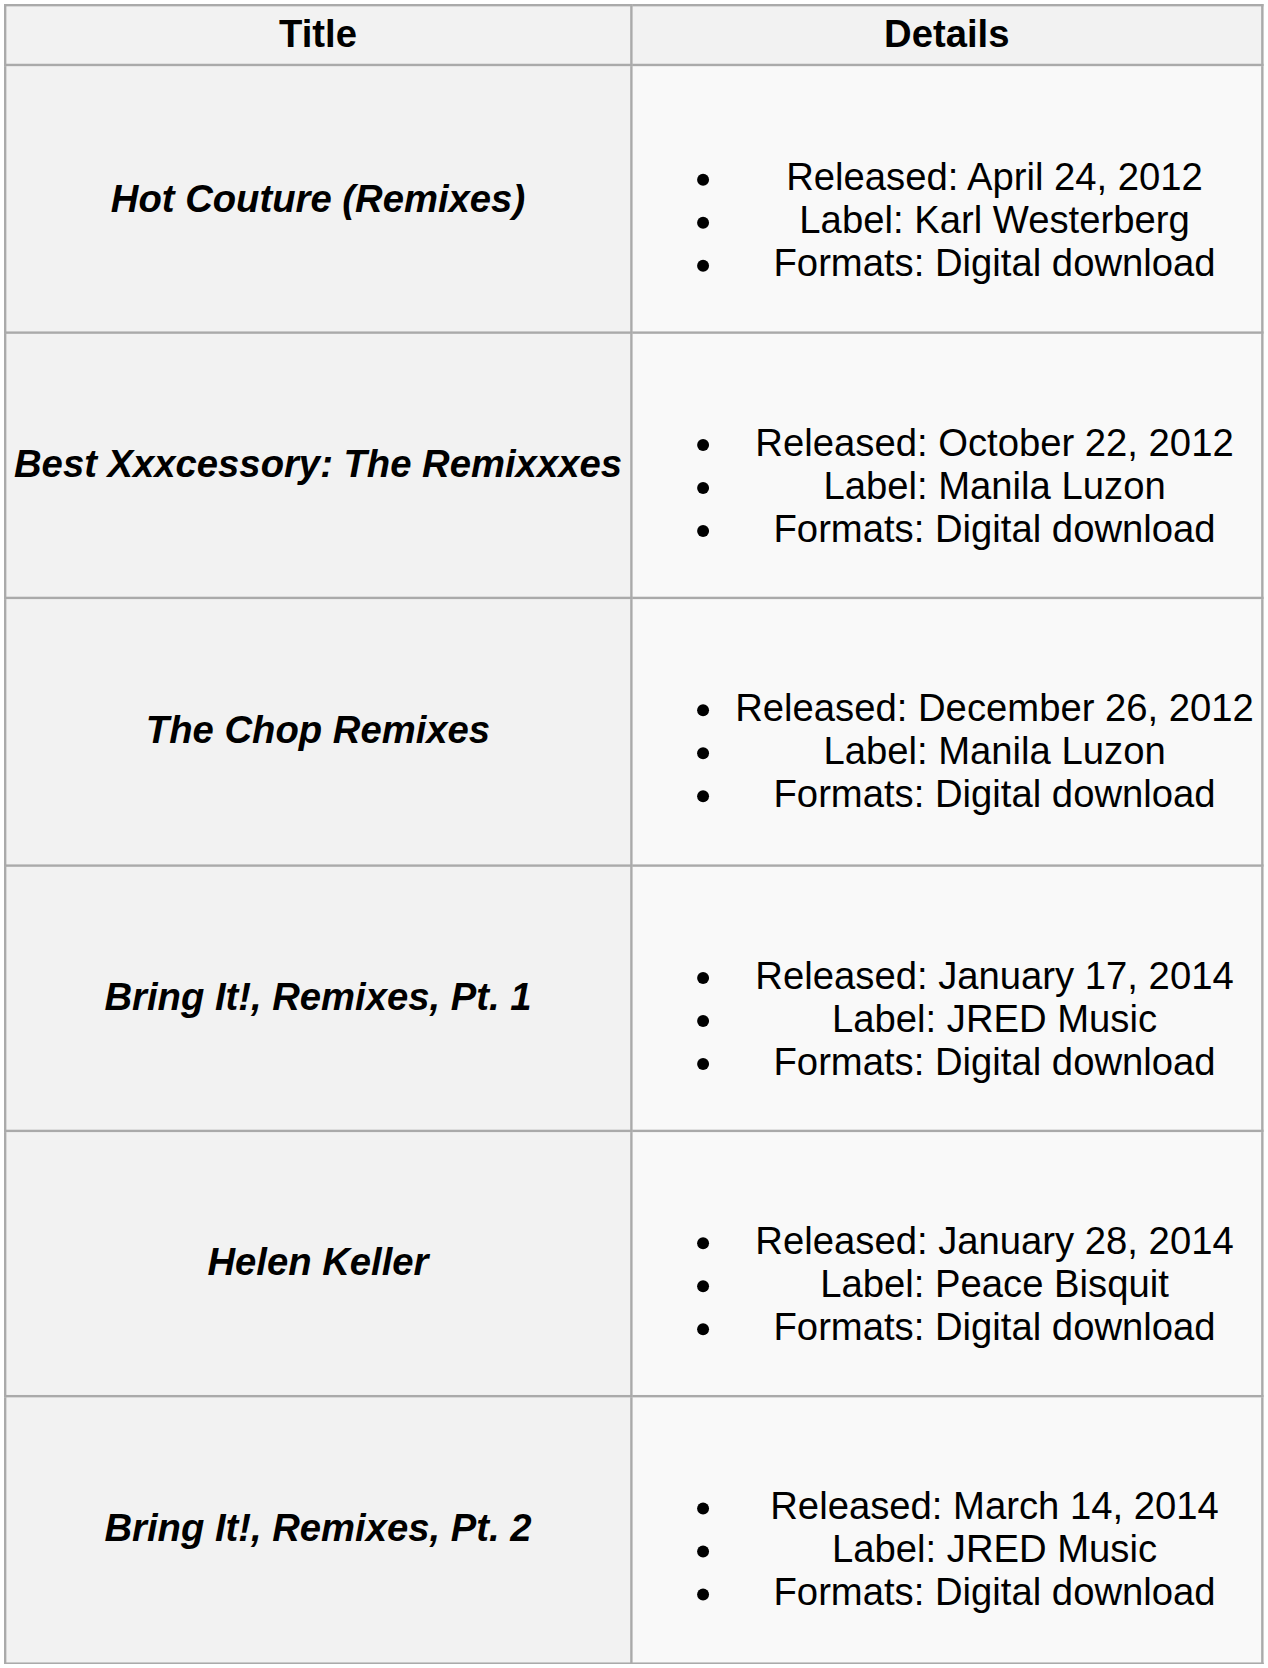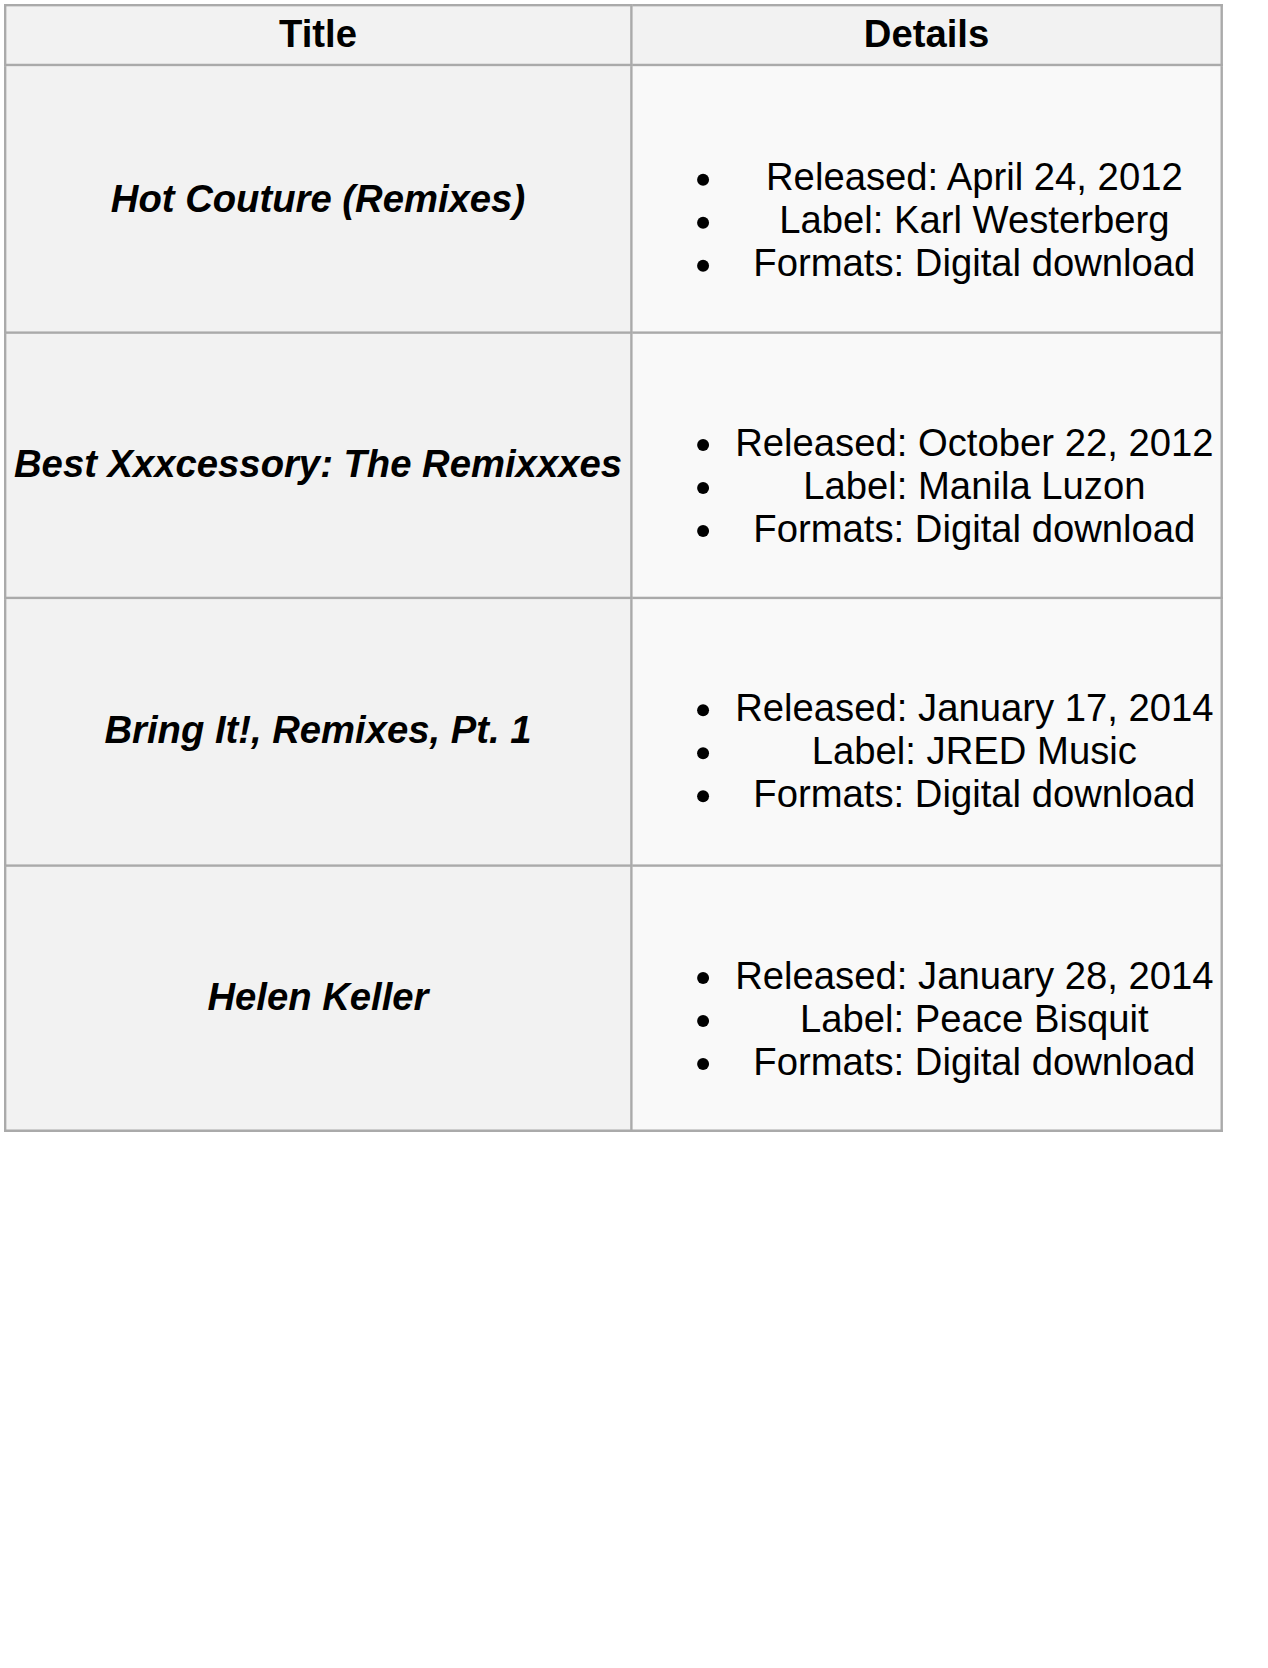 <table class="wikitable plainrowheaders" style="text-align:center;">
 <tr>
 <th scope="col">Title</th>
 <th scope="col">Details</th>
 </tr>
 <tr>
 <th scope="row"><em>Hot Couture (Remixes)</em></th>
 <td><br><ul><li>Released: April 24, 2012</li><li>Label: Karl Westerberg</li><li>Formats: Digital download</li></ul></td>
 </tr>
 <tr>
 <th scope="row"><em>Best Xxxcessory: The Remixxxes</em></th>
 <td><br><ul><li>Released: October 22, 2012</li><li>Label: Manila Luzon</li><li>Formats: Digital download</li></ul></td>
 </tr>
 <tr>
-<th scope="row"><em>The Chop Remixes</em></th>
-<td><br><ul><li>Released: December 26, 2012</li><li>Label: Manila Luzon</li><li>Formats: Digital download</li></ul></td>
-</tr>
-<tr>
 <th scope="row"><em>Bring It!, Remixes, Pt. 1</em></th>
 <td><br><ul><li>Released: January 17, 2014</li><li>Label: JRED Music</li><li>Formats: Digital download</li></ul></td>
 </tr>
 <tr>
 <th scope="row"><em>Helen Keller</em></th>
 <td><br><ul><li>Released: January 28, 2014</li><li>Label: Peace Bisquit</li><li>Formats: Digital download</li></ul></td>
 </tr>
 <tr>
-<th scope="row"><em>Bring It!, Remixes, Pt. 2</em></th>
-<td><br><ul><li>Released: March 14, 2014</li><li>Label: JRED Music</li><li>Formats: Digital download</li></ul></td>
-</tr>
-<tr>
 </tr>
 </table>
